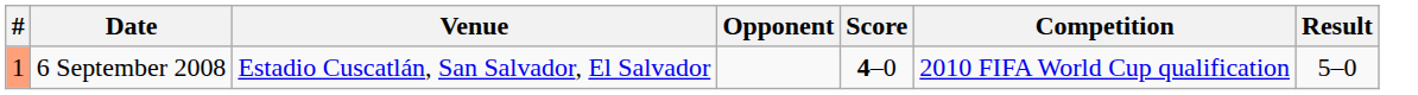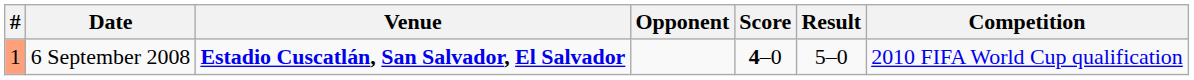 <table class="wikitable">
 <tr>
 <th>#</th>
 <th>Date</th>
 <th>Venue</th>
 <th>Opponent</th>
 <th>Score</th>
+<th>Result</th>
 <th>Competition</th>
-<th>Result</th>
 </tr>
 <tr>
 <td style="background: lightsalmon;">1</td>
 <td>6 September 2008</td>
-<td><a href='#'>Estadio Cuscatlán</a>, <a href='#'>San Salvador</a>, <a href='#'>El Salvador</a></td>
+<td><strong><a href='#'>Estadio Cuscatlán</a>, <a href='#'>San Salvador</a>, <a href='#'>El Salvador</a></strong></td>
 <td></td>
 <td align=center><strong>4</strong>–0</td>
+<td align=center>5–0</td>
 <td><a href='#'>2010 FIFA World Cup qualification</a></td>
-<td align=center>5–0</td>
 </tr>
 </table>
